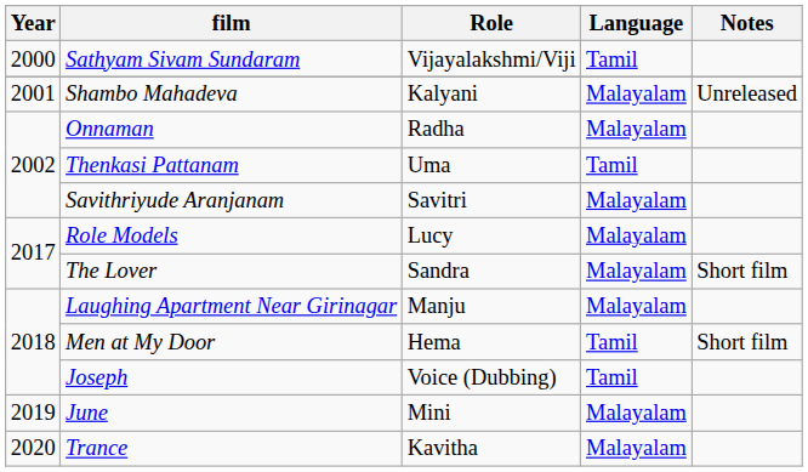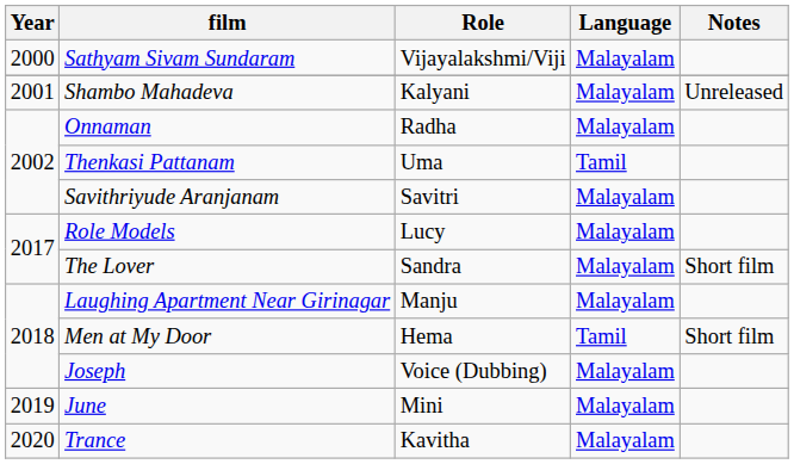 <table class="wikitable">
 <tr>
 <th>Year</th>
 <th>film</th>
 <th>Role</th>
 <th>Language</th>
 <th>Notes</th>
 </tr>
 <tr>
 <td>2000</td>
 <td><em><a href='#'>Sathyam Sivam Sundaram</a></em></td>
 <td>Vijayalakshmi/Viji</td>
-<td><a href='#'>Tamil</a></td>
+<td><a href='#'>Malayalam</a></td>
 <td></td>
 </tr>
 <tr>
 </tr>
 <tr>
 <td>2001</td>
 <td><em>Shambo Mahadeva</em></td>
 <td>Kalyani</td>
 <td><a href='#'>Malayalam</a></td>
 <td>Unreleased</td>
 </tr>
 <tr>
 <td rowspan=3>2002</td>
 <td><em><a href='#'>Onnaman</a></em></td>
 <td>Radha</td>
 <td><a href='#'>Malayalam</a></td>
 <td></td>
 </tr>
 <tr>
 <td><em><a href='#'>Thenkasi Pattanam</a></em></td>
 <td>Uma</td>
 <td><a href='#'>Tamil</a></td>
 <td></td>
 </tr>
 <tr>
 <td><em> Savithriyude Aranjanam </em></td>
 <td>Savitri</td>
 <td><a href='#'>Malayalam</a></td>
 <td></td>
 </tr>
 <tr>
 <td rowspan=2>2017</td>
 <td><em><a href='#'>Role Models</a></em></td>
 <td>Lucy</td>
 <td><a href='#'>Malayalam</a></td>
 <td></td>
 </tr>
 <tr>
 <td><em>The Lover</em></td>
 <td>Sandra</td>
 <td><a href='#'>Malayalam</a></td>
 <td>Short film</td>
 </tr>
 <tr>
 <td rowspan=3>2018</td>
 <td><em><a href='#'>Laughing Apartment Near Girinagar</a></em></td>
 <td>Manju</td>
 <td><a href='#'>Malayalam</a></td>
 <td></td>
 </tr>
 <tr>
 <td><em>Men at My Door</em></td>
 <td>Hema</td>
 <td><a href='#'>Tamil</a></td>
 <td>Short film</td>
 </tr>
 <tr>
 <td><em><a href='#'>Joseph</a></em></td>
 <td>Voice (Dubbing)</td>
-<td><a href='#'>Tamil</a></td>
+<td><a href='#'>Malayalam</a></td>
 <td></td>
 </tr>
 <tr>
 <td>2019</td>
 <td><em><a href='#'>June</a></em></td>
 <td>Mini</td>
 <td><a href='#'>Malayalam</a></td>
 <td></td>
 </tr>
 <tr>
 <td>2020</td>
 <td><em><a href='#'>Trance</a></em></td>
 <td>Kavitha</td>
 <td><a href='#'>Malayalam</a></td>
 <td></td>
 </tr>
 </table>
